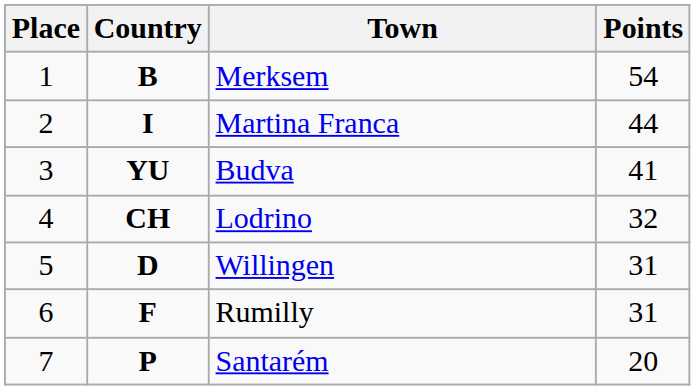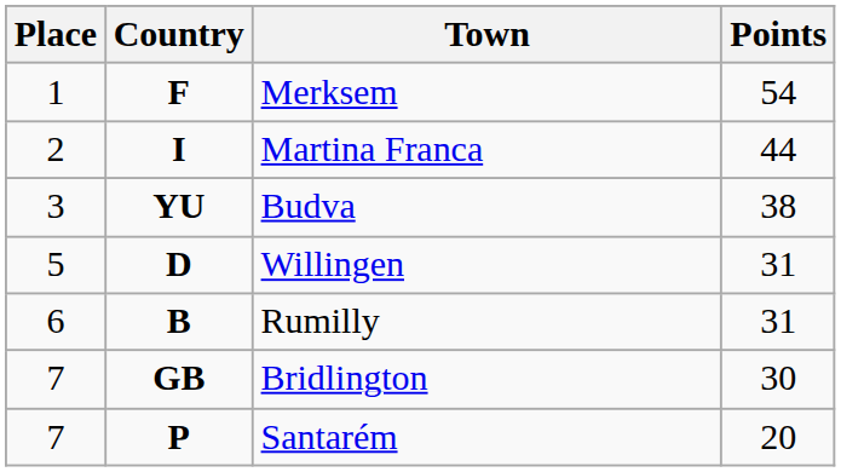 <table class="wikitable">
 <tr>
 <th width="25">Place</th>
 <th width="25">Country</th>
 <th width="200">Town</th>
 <th width="25">Points</th>
 </tr>
 <tr>
 <td align="center">1</td>
-<td align="center"><strong>B</strong></td>
+<td align="center"><strong>F</strong></td>
 <td align="left"><a href='#'>Merksem</a></td>
 <td align="center">54</td>
 </tr>
 <tr>
 <td align="center">2</td>
 <td align="center"><strong>I</strong></td>
 <td align="left"><a href='#'>Martina Franca</a></td>
 <td align="center">44</td>
 </tr>
 <tr>
 <td align="center">3</td>
 <td align="center"><strong>YU</strong></td>
 <td align="left"><a href='#'>Budva</a></td>
-<td align="center">41</td>
-</tr>
-<tr>
-<td align="center">4</td>
-<td align="center"><strong>CH</strong></td>
-<td align="left"><a href='#'>Lodrino</a></td>
-<td align="center">32</td>
+<td align="center">38</td>
 </tr>
 <tr>
 <td align="center">5</td>
 <td align="center"><strong>D</strong></td>
 <td align="left"><a href='#'>Willingen</a></td>
 <td align="center">31</td>
 </tr>
 <tr>
 <td align="center">6</td>
-<td align="center"><strong>F</strong></td>
+<td align="center"><strong>B</strong></td>
 <td align="left">Rumilly</td>
 <td align="center">31</td>
+</tr>
+<tr>
+<td align="center">7</td>
+<td align="center"><strong>GB</strong></td>
+<td align="left"><a href='#'>Bridlington</a></td>
+<td align="center">30</td>
 </tr>
 <tr>
 <td align="center">7</td>
 <td align="center"><strong>P</strong></td>
 <td align="left"><a href='#'>Santarém</a></td>
 <td align="center">20</td>
 </tr>
 </table>
